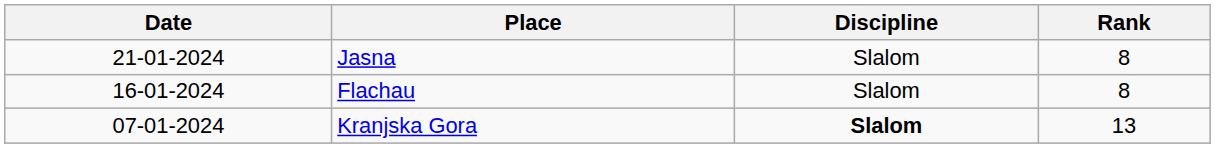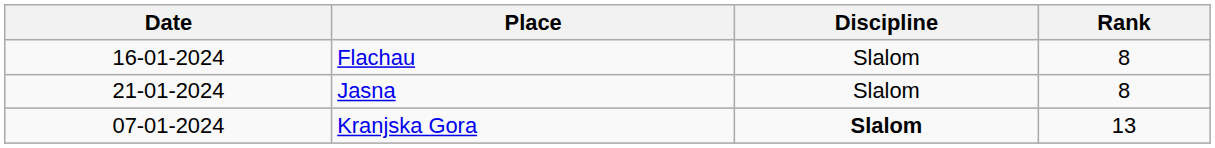 <table class="wikitable sortable" width=40% style="font-size:90%; text-align:center;">
 <tr>
 <th>Date</th>
 <th>Place</th>
 <th>Discipline</th>
 <th>Rank</th>
 </tr>
 <tr>
-<td>21-01-2024</td>
-<td align=left> <a href='#'>Jasna</a></td>
+<td>16-01-2024</td>
+<td align=left> <a href='#'>Flachau</a></td>
 <td>Slalom</td>
 <td>8</td>
 </tr>
 <tr>
-<td>16-01-2024</td>
-<td align=left> <a href='#'>Flachau</a></td>
+<td>21-01-2024</td>
+<td align=left> <a href='#'>Jasna</a></td>
 <td>Slalom</td>
 <td>8</td>
 </tr>
 <tr>
 <td>07-01-2024</td>
 <td align=left> <a href='#'>Kranjska Gora</a></td>
 <td><strong>Slalom</strong></td>
 <td>13</td>
 </tr>
 </table>
